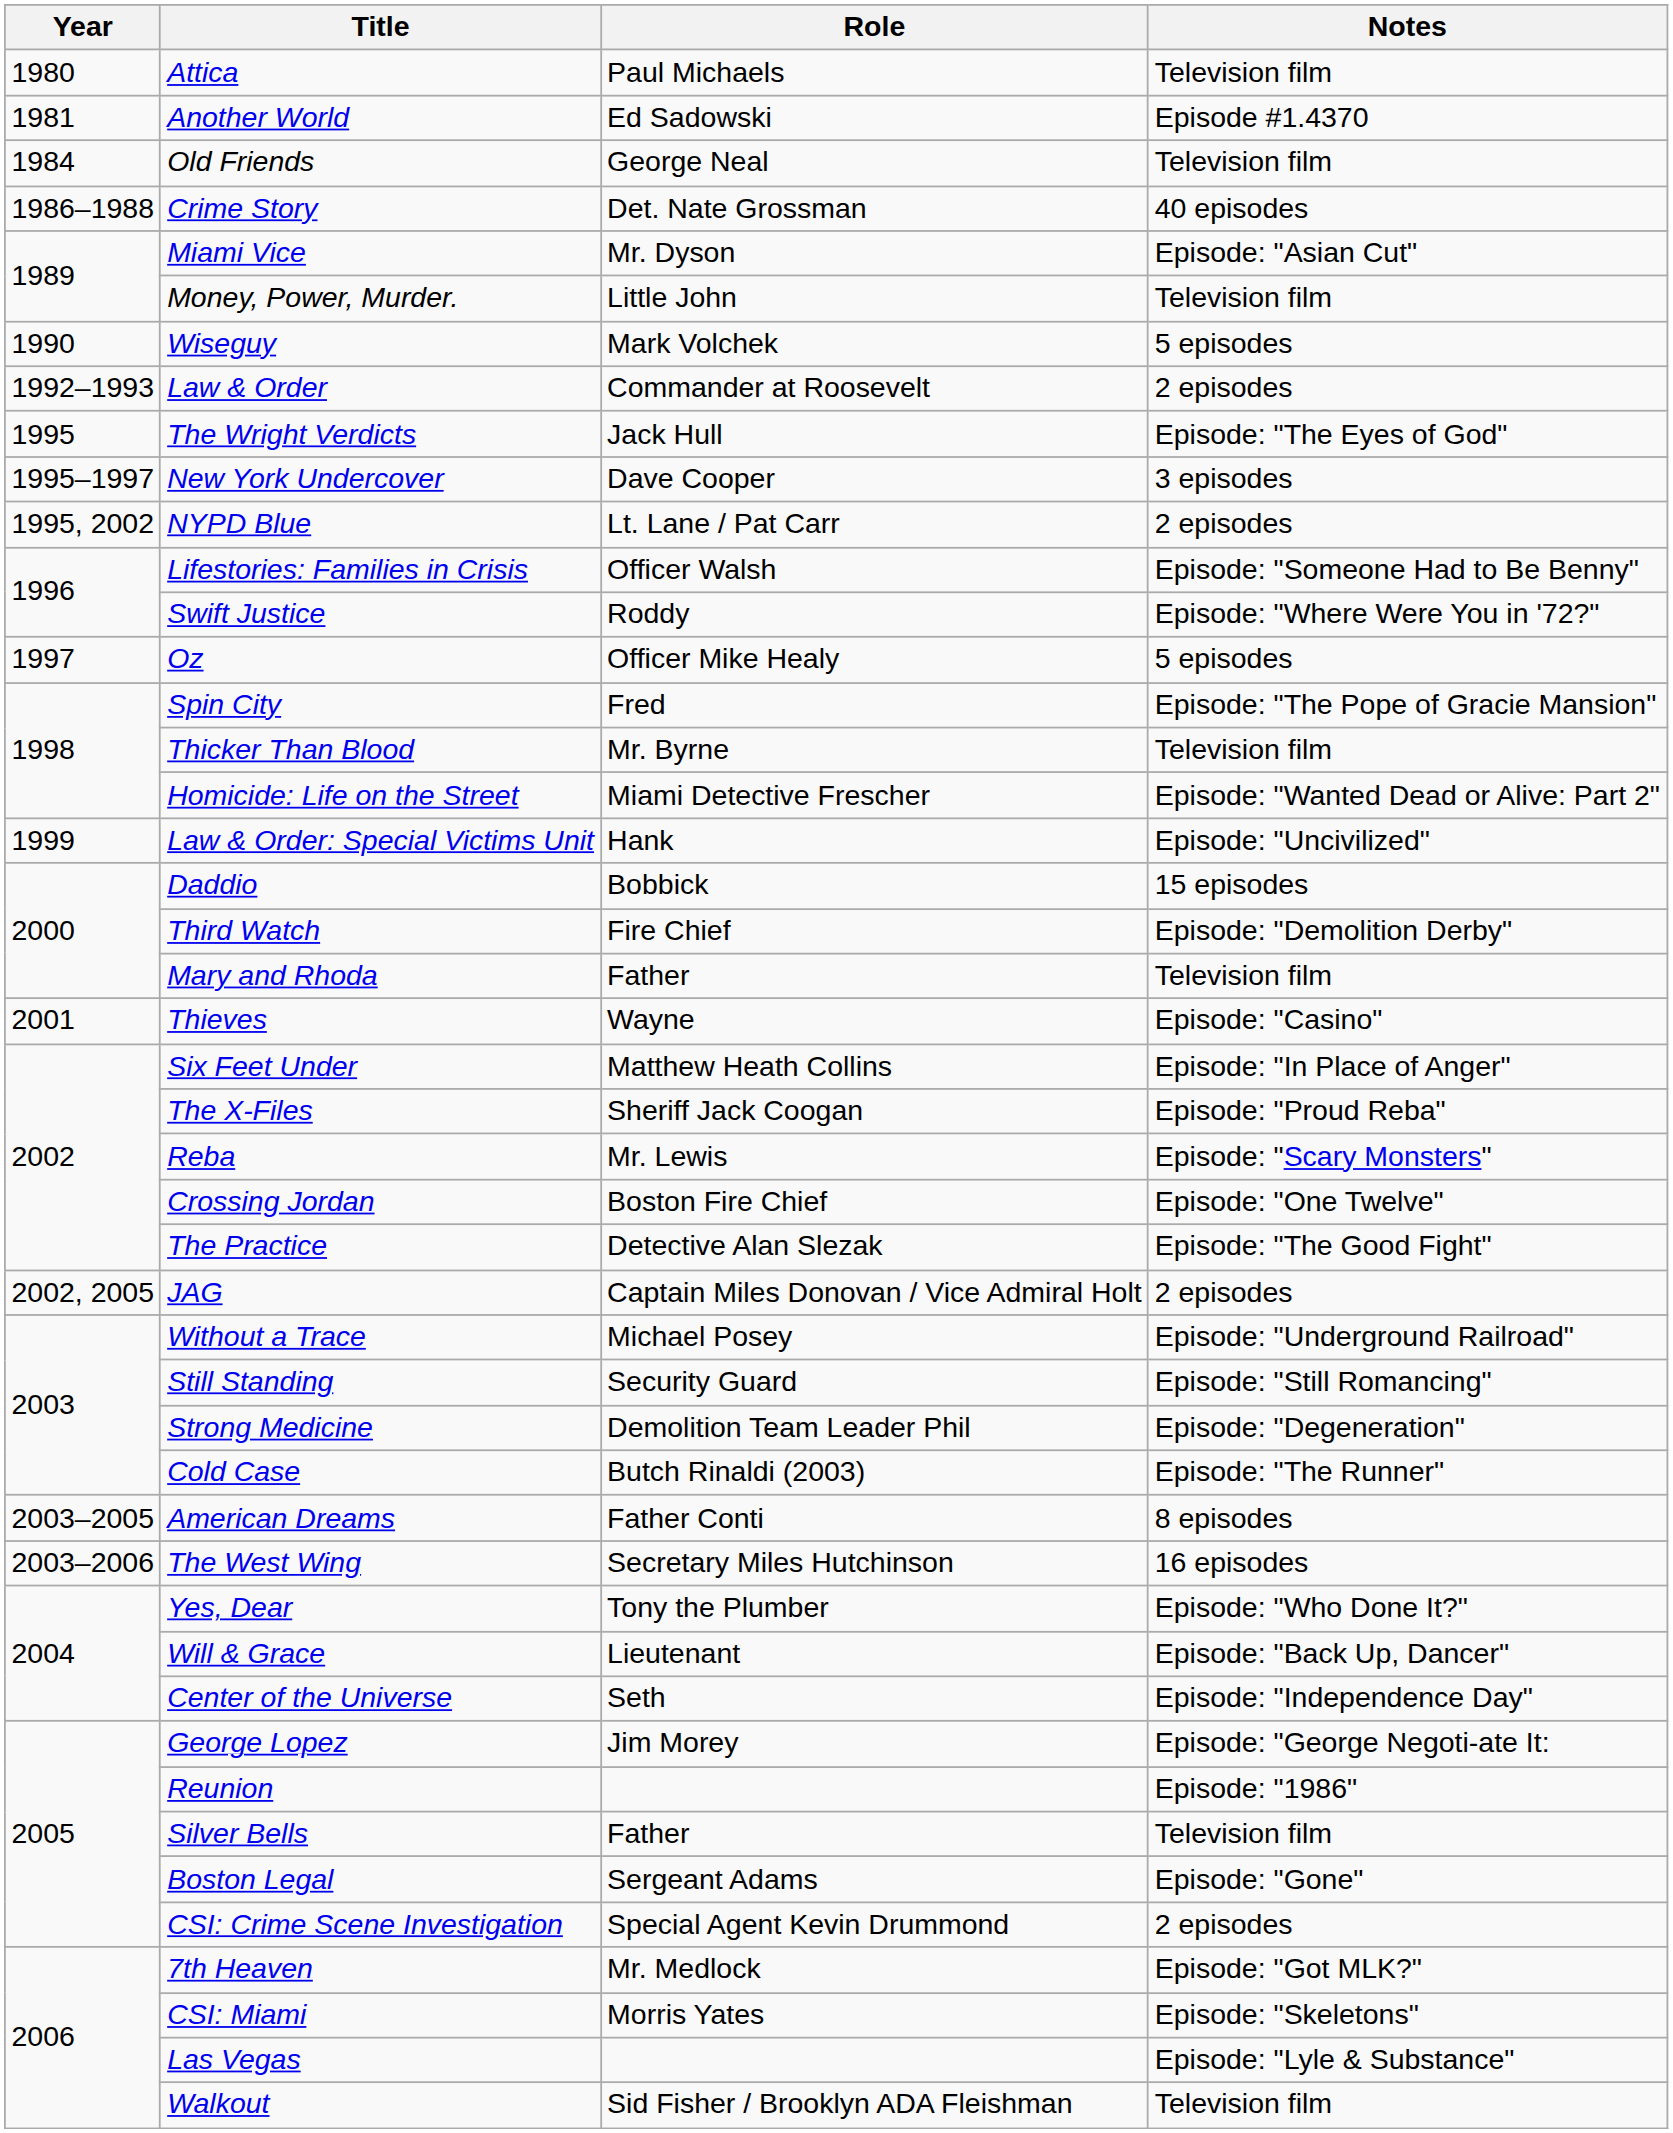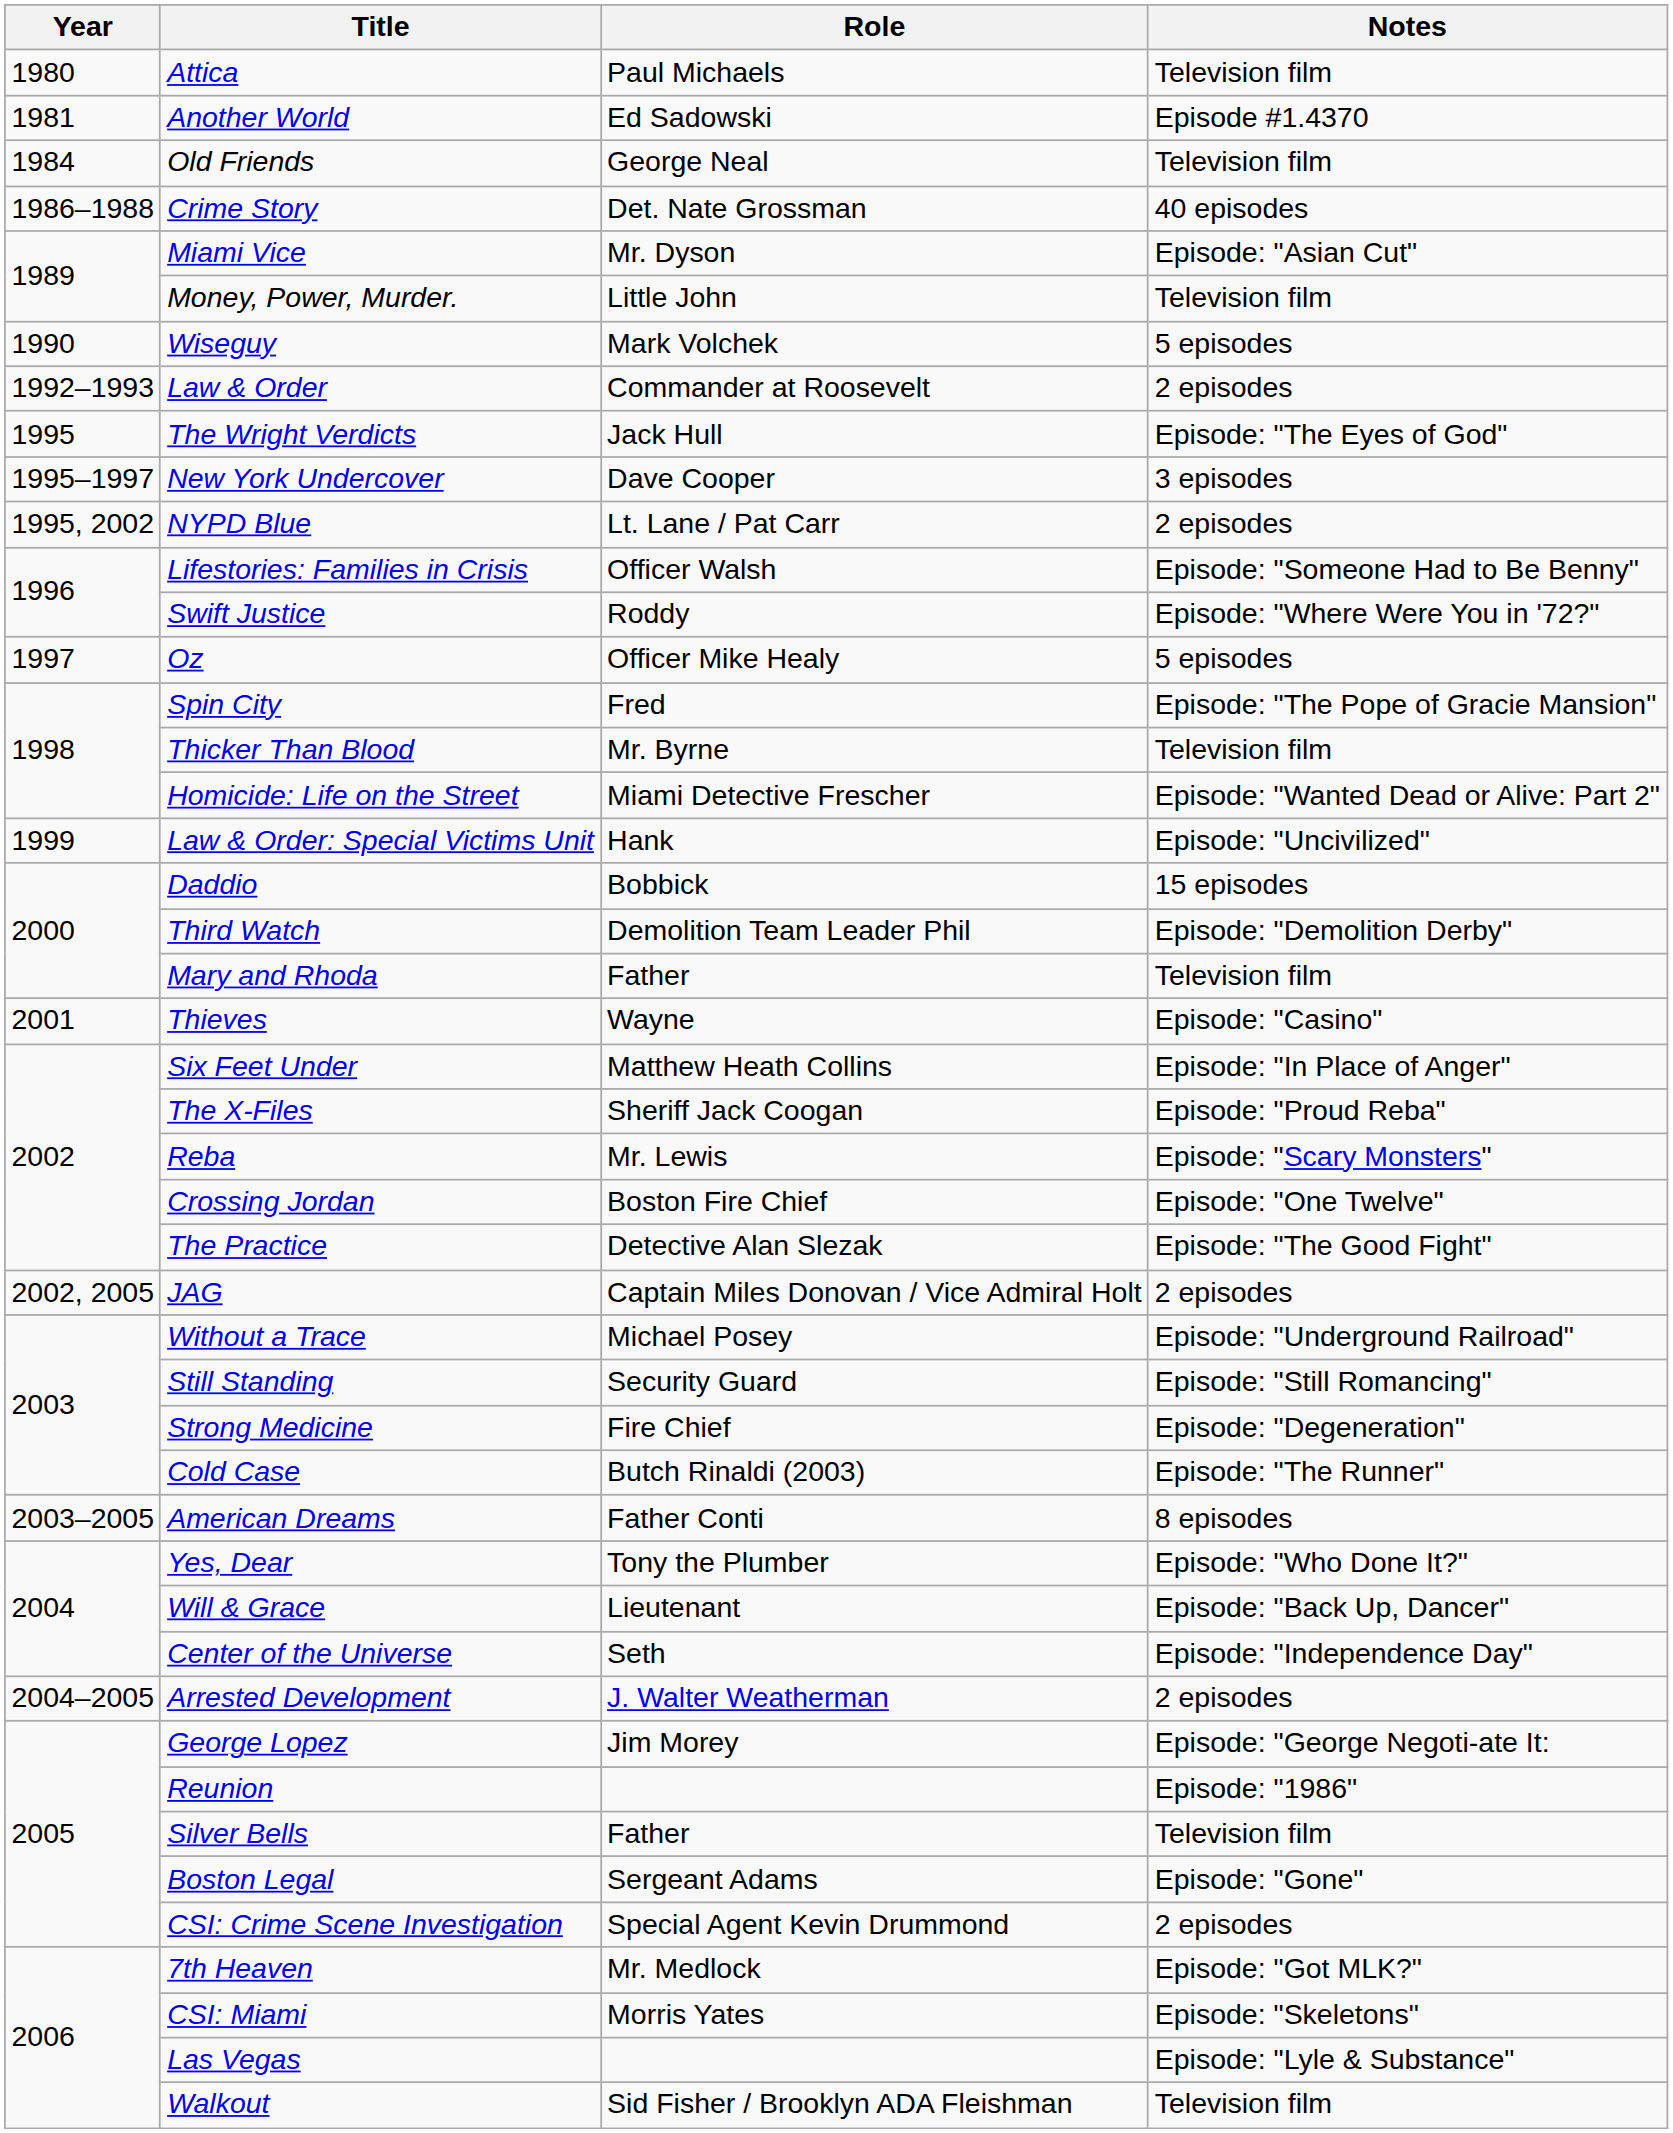 <table class="wikitable">
 <tr>
 <th>Year</th>
 <th>Title</th>
 <th>Role</th>
 <th>Notes</th>
 </tr>
 <tr>
 <td>1980</td>
 <td><a href='#'><em>Attica</em></a></td>
 <td>Paul Michaels</td>
 <td>Television film</td>
 </tr>
 <tr>
 <td>1981</td>
 <td><a href='#'><em>Another World</em></a></td>
 <td>Ed Sadowski</td>
 <td>Episode #1.4370</td>
 </tr>
 <tr>
 <td>1984</td>
 <td><em>Old Friends</em></td>
 <td>George Neal</td>
 <td>Television film</td>
 </tr>
 <tr>
 <td>1986–1988</td>
 <td><a href='#'><em>Crime Story</em></a></td>
 <td>Det. Nate Grossman</td>
 <td>40 episodes</td>
 </tr>
 <tr>
 <td rowspan="2">1989</td>
 <td><em><a href='#'>Miami Vice</a></em></td>
 <td>Mr. Dyson</td>
 <td>Episode: "Asian Cut"</td>
 </tr>
 <tr>
 <td><em>Money, Power, Murder.</em></td>
 <td>Little John</td>
 <td>Television film</td>
 </tr>
 <tr>
 <td>1990</td>
 <td><em><a href='#'>Wiseguy</a></em></td>
 <td>Mark Volchek</td>
 <td>5 episodes</td>
 </tr>
 <tr>
 <td>1992–1993</td>
 <td><em><a href='#'>Law & Order</a></em></td>
 <td>Commander at Roosevelt</td>
 <td>2 episodes</td>
 </tr>
 <tr>
 <td>1995</td>
 <td><em><a href='#'>The Wright Verdicts</a></em></td>
 <td>Jack Hull</td>
 <td>Episode: "The Eyes of God"</td>
 </tr>
 <tr>
 <td>1995–1997</td>
 <td><em><a href='#'>New York Undercover</a></em></td>
 <td>Dave Cooper</td>
 <td>3 episodes</td>
 </tr>
 <tr>
 <td>1995, 2002</td>
 <td><em><a href='#'>NYPD Blue</a></em></td>
 <td>Lt. Lane / Pat Carr</td>
 <td>2 episodes</td>
 </tr>
 <tr>
 <td rowspan="2">1996</td>
 <td><em><a href='#'>Lifestories: Families in Crisis</a></em></td>
 <td>Officer Walsh</td>
 <td>Episode: "Someone Had to Be Benny"</td>
 </tr>
 <tr>
 <td><em><a href='#'>Swift Justice</a></em></td>
 <td>Roddy</td>
 <td>Episode: "Where Were You in '72?"</td>
 </tr>
 <tr>
 <td>1997</td>
 <td><em><a href='#'>Oz</a></em></td>
 <td>Officer Mike Healy</td>
 <td>5 episodes</td>
 </tr>
 <tr>
 <td rowspan="3">1998</td>
 <td><em><a href='#'>Spin City</a></em></td>
 <td>Fred</td>
 <td>Episode: "The Pope of Gracie Mansion"</td>
 </tr>
 <tr>
 <td><a href='#'><em>Thicker Than Blood</em></a></td>
 <td>Mr. Byrne</td>
 <td>Television film</td>
 </tr>
 <tr>
 <td><em><a href='#'>Homicide: Life on the Street</a></em></td>
 <td>Miami Detective Frescher</td>
 <td>Episode: "Wanted Dead or Alive: Part 2"</td>
 </tr>
 <tr>
 <td>1999</td>
 <td><em><a href='#'>Law & Order: Special Victims Unit</a></em></td>
 <td>Hank</td>
 <td>Episode: "Uncivilized"</td>
 </tr>
 <tr>
 <td rowspan="3">2000</td>
 <td><em><a href='#'>Daddio</a></em></td>
 <td>Bobbick</td>
 <td>15 episodes</td>
 </tr>
 <tr>
 <td><em><a href='#'>Third Watch</a></em></td>
-<td>Fire Chief</td>
+<td>Demolition Team Leader Phil</td>
 <td>Episode: "Demolition Derby"</td>
 </tr>
 <tr>
 <td><em><a href='#'>Mary and Rhoda</a></em></td>
 <td>Father</td>
 <td>Television film</td>
 </tr>
 <tr>
 <td>2001</td>
 <td><a href='#'><em>Thieves</em></a></td>
 <td>Wayne</td>
 <td>Episode: "Casino"</td>
 </tr>
 <tr>
 <td rowspan="5">2002</td>
 <td><a href='#'><em>Six Feet Under</em></a></td>
 <td>Matthew Heath Collins</td>
 <td>Episode: "In Place of Anger"</td>
 </tr>
 <tr>
 <td><em><a href='#'>The X-Files</a></em></td>
 <td>Sheriff Jack Coogan</td>
 <td>Episode: "Proud Reba"</td>
 </tr>
 <tr>
 <td><a href='#'><em>Reba</em></a></td>
 <td>Mr. Lewis</td>
 <td>Episode: "<a href='#'>Scary Monsters</a>"</td>
 </tr>
 <tr>
 <td><em><a href='#'>Crossing Jordan</a></em></td>
 <td>Boston Fire Chief</td>
 <td>Episode: "One Twelve"</td>
 </tr>
 <tr>
 <td><em><a href='#'>The Practice</a></em></td>
 <td>Detective Alan Slezak</td>
 <td>Episode: "The Good Fight"</td>
 </tr>
 <tr>
 <td>2002, 2005</td>
 <td><a href='#'><em>JAG</em></a></td>
 <td>Captain Miles Donovan / Vice Admiral Holt</td>
 <td>2 episodes</td>
 </tr>
 <tr>
 <td rowspan="4">2003</td>
 <td><em><a href='#'>Without a Trace</a></em></td>
 <td>Michael Posey</td>
 <td>Episode: "Underground Railroad"</td>
 </tr>
 <tr>
 <td><a href='#'><em>Still Standing</em></a></td>
 <td>Security Guard</td>
 <td>Episode: "Still Romancing"</td>
 </tr>
 <tr>
 <td><em><a href='#'>Strong Medicine</a></em></td>
-<td>Demolition Team Leader Phil</td>
+<td>Fire Chief</td>
 <td>Episode: "Degeneration"</td>
 </tr>
 <tr>
 <td><em><a href='#'>Cold Case</a></em></td>
 <td>Butch Rinaldi (2003)</td>
 <td>Episode: "The Runner"</td>
 </tr>
 <tr>
 <td>2003–2005</td>
 <td><em><a href='#'>American Dreams</a></em></td>
 <td>Father Conti</td>
 <td>8 episodes</td>
-</tr>
-<tr>
-<td>2003–2006</td>
-<td><em><a href='#'>The West Wing</a></em></td>
-<td>Secretary Miles Hutchinson</td>
-<td>16 episodes</td>
 </tr>
 <tr>
 <td rowspan="3">2004</td>
 <td><em><a href='#'>Yes, Dear</a></em></td>
 <td>Tony the Plumber</td>
 <td>Episode: "Who Done It?"</td>
 </tr>
 <tr>
 <td><em><a href='#'>Will & Grace</a></em></td>
 <td>Lieutenant</td>
 <td>Episode: "Back Up, Dancer"</td>
 </tr>
 <tr>
 <td><a href='#'><em>Center of the Universe</em></a></td>
 <td>Seth</td>
 <td>Episode: "Independence Day"</td>
+</tr>
+<tr>
+<td>2004–2005</td>
+<td><em><a href='#'>Arrested Development</a></em></td>
+<td><a href='#'>J. Walter Weatherman</a></td>
+<td>2 episodes</td>
 </tr>
 <tr>
 <td rowspan="5">2005</td>
 <td><a href='#'><em>George Lopez</em></a></td>
 <td>Jim Morey</td>
 <td>Episode: "George Negoti-ate It:</td>
 </tr>
 <tr>
 <td><a href='#'><em>Reunion</em></a></td>
 <td></td>
 <td>Episode: "1986"</td>
 </tr>
 <tr>
 <td><a href='#'><em>Silver Bells</em></a></td>
 <td>Father</td>
 <td>Television film</td>
 </tr>
 <tr>
 <td><em><a href='#'>Boston Legal</a></em></td>
 <td>Sergeant Adams</td>
 <td>Episode: "Gone"</td>
 </tr>
 <tr>
 <td><em><a href='#'>CSI: Crime Scene Investigation</a></em></td>
 <td>Special Agent Kevin Drummond</td>
 <td>2 episodes</td>
 </tr>
 <tr>
 <td rowspan="4">2006</td>
 <td><a href='#'><em>7th Heaven</em></a></td>
 <td>Mr. Medlock</td>
 <td>Episode: "Got MLK?"</td>
 </tr>
 <tr>
 <td><em><a href='#'>CSI: Miami</a></em></td>
 <td>Morris Yates</td>
 <td>Episode: "Skeletons"</td>
 </tr>
 <tr>
 <td><a href='#'><em>Las Vegas</em></a></td>
 <td></td>
 <td>Episode: "Lyle & Substance"</td>
 </tr>
 <tr>
 <td><a href='#'><em>Walkout</em></a></td>
 <td>Sid Fisher / Brooklyn ADA Fleishman</td>
 <td>Television film</td>
 </tr>
 </table>
